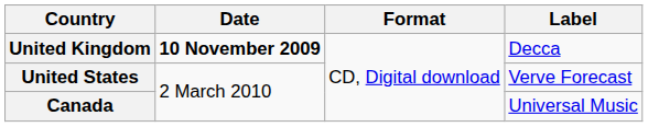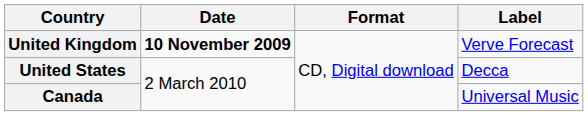 <table class="wikitable plainrowheaders">
 <tr>
 <th>Country</th>
 <th>Date</th>
 <th>Format</th>
 <th>Label</th>
 </tr>
 <tr>
 <th scope="row">United Kingdom</th>
 <td><strong>10 November 2009</strong></td>
 <td rowspan="3">CD, <a href='#'>Digital download</a></td>
-<td><a href='#'>Decca</a></td>
+<td><a href='#'>Verve Forecast</a></td>
 </tr>
 <tr>
 <th scope="row">United States</th>
 <td rowspan="2">2 March 2010</td>
-<td><a href='#'>Verve Forecast</a></td>
+<td><a href='#'>Decca</a></td>
 </tr>
 <tr>
 <th scope="row">Canada</th>
 <td><a href='#'>Universal Music</a></td>
 </tr>
 </table>
